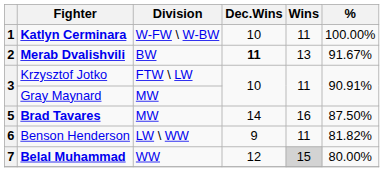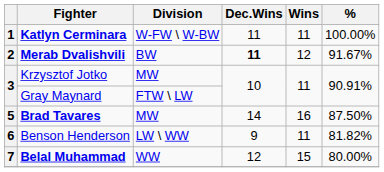 <table class=wikitable style="text-align:center;">
 <tr>
 <th></th>
 <th>Fighter</th>
 <th>Division</th>
 <th>Dec.Wins</th>
 <th>Wins</th>
 <th>%</th>
 </tr>
 <tr>
 <th>1</th>
 <td align=left> <strong><a href='#'>Katlyn Cerminara</a></strong></td>
 <td align=left><a href='#'>W-FW</a> \ <a href='#'>W-BW</a></td>
-<td>10</td>
+<td>11</td>
 <td>11</td>
 <td>100.00%</td>
 </tr>
 <tr>
 <th>2</th>
 <td align=left> <strong><a href='#'>Merab Dvalishvili</a></strong></td>
 <td align=left><a href='#'>BW</a></td>
 <td><strong>11</strong></td>
-<td>13</td>
+<td>12</td>
 <td>91.67%</td>
 </tr>
 <tr>
 <th rowspan=2>3</th>
 <td align=left> <a href='#'>Krzysztof Jotko</a></td>
-<td align=left><a href='#'>FTW</a> \ <a href='#'>LW</a></td>
+<td align=left><a href='#'>MW</a></td>
 <td rowspan=2>10</td>
 <td rowspan=2>11</td>
 <td rowspan=2>90.91%</td>
 </tr>
 <tr>
 <td align=left> <a href='#'>Gray Maynard</a></td>
-<td align=left><a href='#'>MW</a></td>
+<td align=left><a href='#'>FTW</a> \ <a href='#'>LW</a></td>
 </tr>
 <tr>
 <th>5</th>
 <td align=left> <strong><a href='#'>Brad Tavares</a></strong></td>
 <td align=left><a href='#'>MW</a></td>
 <td>14</td>
 <td>16</td>
 <td>87.50%</td>
 </tr>
 <tr>
 <th>6</th>
 <td align=left> <a href='#'>Benson Henderson</a></td>
 <td align=left><a href='#'>LW</a> \ <a href='#'>WW</a></td>
 <td>9</td>
 <td>11</td>
 <td>81.82%</td>
 </tr>
 <tr>
 <th>7</th>
 <td align=left> <strong><a href='#'>Belal Muhammad</a></strong></td>
 <td align=left><a href='#'>WW</a></td>
 <td>12</td>
-<td style="background: lightgrey;">15</td>
+<td>15</td>
 <td>80.00%</td>
 </tr>
 <tr>
 </tr>
 </table>
